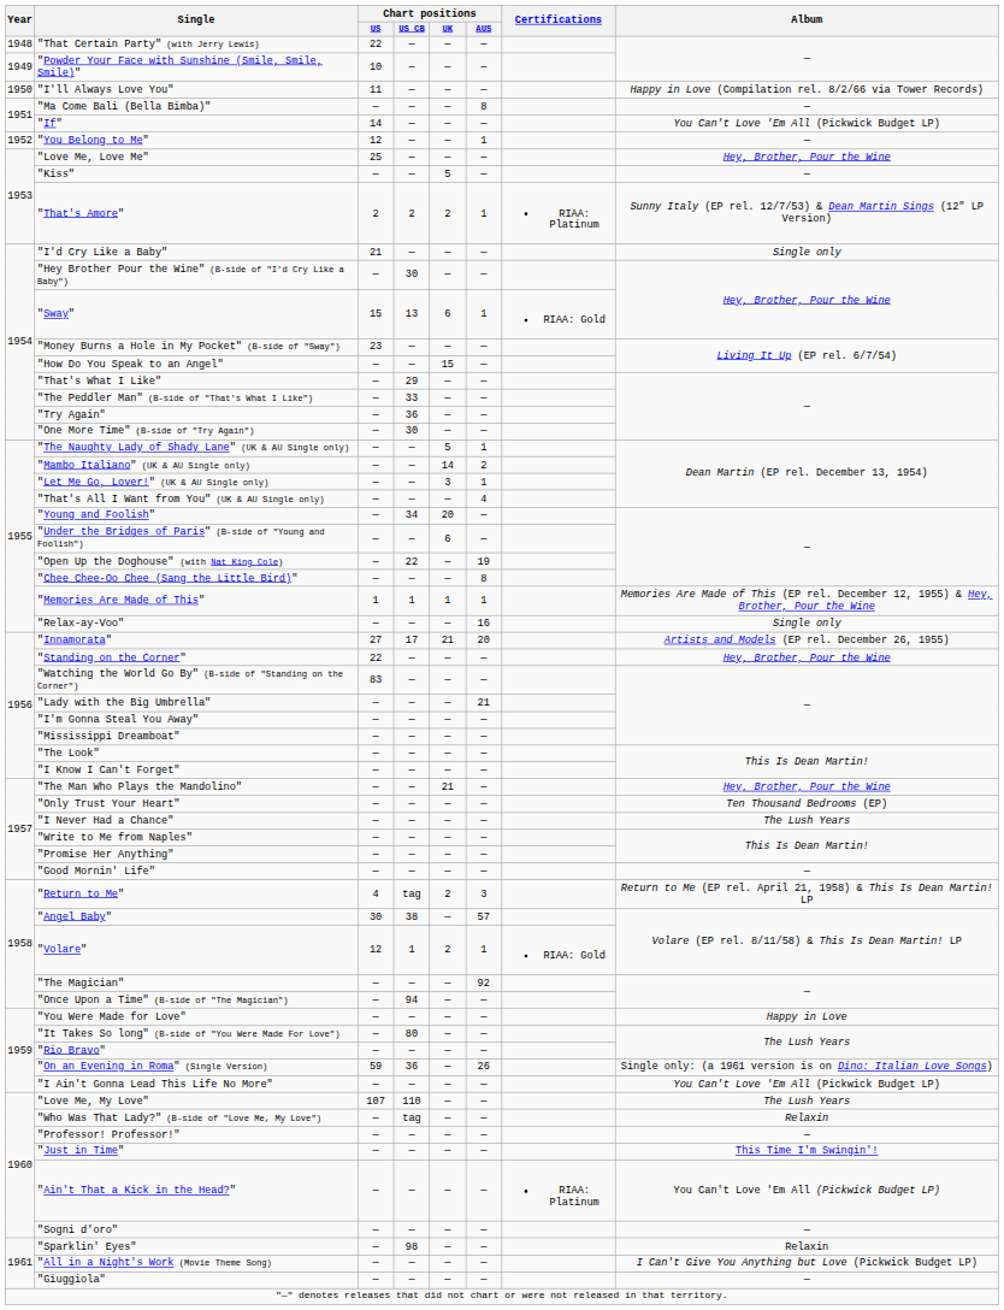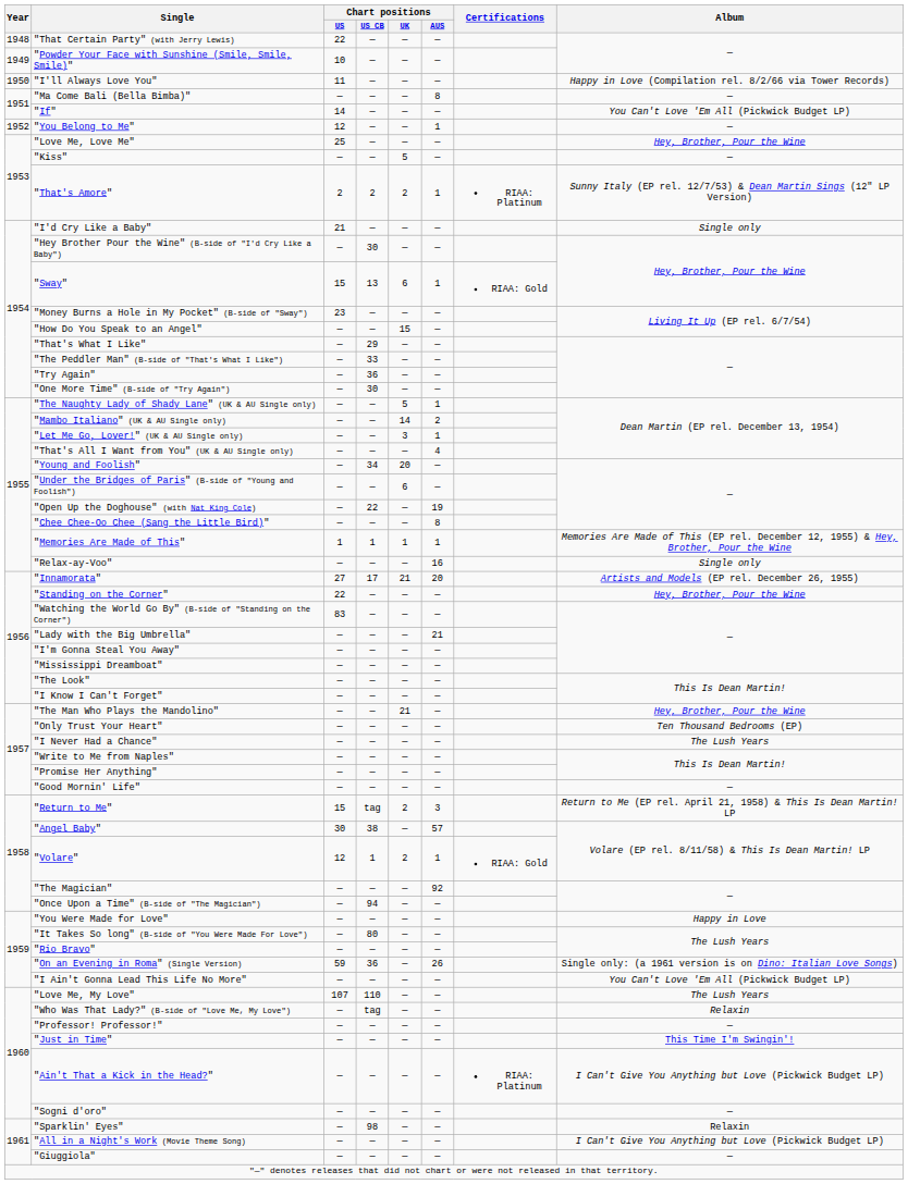 <table class="wikitable" style="text-align:center;">
 <tr>
 <th rowspan="2">Year</th>
 <th rowspan="2" width="400">Single</th>
 <th colspan="4">Chart positions</th>
 <th rowspan="2"><a href='#'>Certifications</a><br></th>
 <th rowspan="2">Album</th>
 </tr>
 <tr style="font-size:smaller;">
 <th width="40"><a href='#'>US</a><br></th>
 <th width="40"><a href='#'>US CB</a><br></th>
 <th width="40"><a href='#'>UK</a><br></th>
 <th width="40"><a href='#'>AUS</a><br></th>
 </tr>
 <tr>
 <td>1948</td>
 <td align="left">"That Certain Party"<small> (with Jerry Lewis)</small></td>
 <td>22</td>
 <td>—</td>
 <td>—</td>
 <td>—</td>
 <td></td>
 <td rowspan="2" align="center">—</td>
 </tr>
 <tr>
 <td>1949</td>
 <td align="left">"<a href='#'>Powder Your Face with Sunshine (Smile, Smile, Smile)</a>"</td>
 <td>10</td>
 <td>—</td>
 <td>—</td>
 <td>—</td>
 <td></td>
 </tr>
 <tr>
 <td>1950</td>
 <td align="left">"I'll Always Love You"</td>
 <td>11</td>
 <td>—</td>
 <td>—</td>
 <td>—</td>
 <td></td>
 <td rowspan="1" align="center"><em>Happy in Love</em> (Compilation rel. 8/2/66 via Tower Records)</td>
 </tr>
 <tr>
 <td rowspan="2">1951</td>
 <td align="left">"Ma Come Bali (Bella Bimba)"</td>
 <td>—</td>
 <td>—</td>
 <td>—</td>
 <td>8</td>
 <td></td>
 <td rowspan="1" align="center">—</td>
 </tr>
 <tr>
 <td align="left">"<a href='#'>If</a>"</td>
 <td>14</td>
 <td>—</td>
 <td>—</td>
 <td>—</td>
 <td></td>
 <td rowspan="1" align="center"><em>You Can't Love 'Em All</em> (Pickwick Budget LP)</td>
 </tr>
 <tr>
 <td>1952</td>
 <td align="left">"<a href='#'>You Belong to Me</a>"</td>
 <td>12</td>
 <td>—</td>
 <td>—</td>
 <td>1</td>
 <td></td>
 <td rowspan="1" align="center">—</td>
 </tr>
 <tr>
 <td rowspan="3">1953</td>
 <td align="left">"Love Me, Love Me"</td>
 <td>25</td>
 <td>—</td>
 <td>—</td>
 <td>—</td>
 <td></td>
 <td rowspan="1" align="center"><em><a href='#'>Hey, Brother, Pour the Wine</a></em></td>
 </tr>
 <tr>
 <td align="left">"Kiss"</td>
 <td>—</td>
 <td>—</td>
 <td>5</td>
 <td>—</td>
 <td></td>
 <td rowspan="1" align="center">—</td>
 </tr>
 <tr>
 <td align="left">"<a href='#'>That's Amore</a>"</td>
 <td>2</td>
 <td>2</td>
 <td>2</td>
 <td>1</td>
 <td><br><ul><li>RIAA: Platinum</li></ul></td>
 <td rowspan="1" align="center"><em>Sunny Italy</em> (EP rel. 12/7/53) & <em><a href='#'>Dean Martin Sings</a></em> (12" LP Version)</td>
 </tr>
 <tr>
 <td rowspan="9">1954</td>
 <td align="left">"I'd Cry Like a Baby"</td>
 <td>21</td>
 <td>—</td>
 <td>—</td>
 <td>—</td>
 <td></td>
 <td rowspan="1" align="center"><em>Single only</em></td>
 </tr>
 <tr>
 <td align="left">"Hey Brother Pour the Wine"<small> (B-side of "I'd Cry Like a Baby")</small></td>
 <td>—</td>
 <td>30</td>
 <td>—</td>
 <td>—</td>
 <td></td>
 <td rowspan="2" align="center"><em><a href='#'>Hey, Brother, Pour the Wine</a></em></td>
 </tr>
 <tr>
 <td align="left">"<a href='#'>Sway</a>"</td>
 <td>15</td>
 <td>13</td>
 <td>6</td>
 <td>1</td>
 <td><br><ul><li>RIAA: Gold</li></ul></td>
 </tr>
 <tr>
 <td align="left">"Money Burns a Hole in My Pocket"<small> (B-side of "Sway")</small></td>
 <td>23</td>
 <td>—</td>
 <td>—</td>
 <td>—</td>
 <td></td>
 <td rowspan="2" align="center"><em><a href='#'>Living It Up</a></em> (EP rel. 6/7/54)</td>
 </tr>
 <tr>
 <td align="left">"How Do You Speak to an Angel"</td>
 <td>—</td>
 <td>—</td>
 <td>15</td>
 <td>—</td>
 <td></td>
 </tr>
 <tr>
 <td align="left">"That's What I Like"</td>
 <td>—</td>
 <td>29</td>
 <td>—</td>
 <td>—</td>
 <td></td>
 <td rowspan="4" align="center">—</td>
 </tr>
 <tr>
 <td align="left">"The Peddler Man"<small> (B-side of "That's What I Like")</small></td>
 <td>—</td>
 <td>33</td>
 <td>—</td>
 <td>—</td>
 <td></td>
 </tr>
 <tr>
 <td align="left">"Try Again"</td>
 <td>—</td>
 <td>36</td>
 <td>—</td>
 <td>—</td>
 <td></td>
 </tr>
 <tr>
 <td align="left">"One More Time"<small> (B-side of "Try Again")</small></td>
 <td>—</td>
 <td>30</td>
 <td>—</td>
 <td>—</td>
 <td></td>
 </tr>
 <tr>
 <td rowspan="10">1955</td>
 <td align="left">"<a href='#'>The Naughty Lady of Shady Lane</a>"<small> (UK & AU Single only)</small></td>
 <td>—</td>
 <td>—</td>
 <td>5</td>
 <td>1</td>
 <td></td>
 <td rowspan="4" align="center"><em>Dean Martin</em> (EP rel. December 13, 1954)</td>
 </tr>
 <tr>
 <td align="left">"<a href='#'>Mambo Italiano</a>"<small> (UK & AU Single only)</small></td>
 <td>—</td>
 <td>—</td>
 <td>14</td>
 <td>2</td>
 <td></td>
 </tr>
 <tr>
 <td align="left">"<a href='#'>Let Me Go, Lover!</a>"<small> (UK & AU Single only)</small></td>
 <td>—</td>
 <td>—</td>
 <td>3</td>
 <td>1</td>
 <td></td>
 </tr>
 <tr>
 <td align="left">"That's All I Want from You"<small> (UK & AU Single only)</small></td>
 <td>—</td>
 <td>—</td>
 <td>—</td>
 <td>4</td>
 <td></td>
 </tr>
 <tr>
 <td align="left">"<a href='#'>Young and Foolish</a>"</td>
 <td>—</td>
 <td>34</td>
 <td>20</td>
 <td>—</td>
 <td></td>
 <td rowspan="4" align="center">—</td>
 </tr>
 <tr>
 <td align="left">"<a href='#'>Under the Bridges of Paris</a>"<small> (B-side of "Young and Foolish")</small></td>
 <td>—</td>
 <td>—</td>
 <td>6</td>
 <td>—</td>
 <td></td>
 </tr>
 <tr>
 <td align="left">"Open Up the Doghouse" <small> (with <a href='#'>Nat King Cole</a>)</small></td>
 <td>—</td>
 <td>22</td>
 <td>—</td>
 <td>19</td>
 <td></td>
 </tr>
 <tr>
 <td align="left">"<a href='#'>Chee Chee-Oo Chee (Sang the Little Bird)</a>"</td>
 <td>—</td>
 <td>—</td>
 <td>—</td>
 <td>8</td>
 <td></td>
 </tr>
 <tr>
 <td align="left">"<a href='#'>Memories Are Made of This</a>"</td>
 <td>1</td>
 <td>1</td>
 <td>1</td>
 <td>1</td>
 <td></td>
 <td rowspan="1" align="center"><em>Memories Are Made of This</em> (EP rel. December 12, 1955) & <em><a href='#'>Hey, Brother, Pour the Wine</a></em></td>
 </tr>
 <tr>
 <td align="left">"Relax-ay-Voo"</td>
 <td>—</td>
 <td>—</td>
 <td>—</td>
 <td>16</td>
 <td></td>
 <td rowspan="1" align="center"><em>Single only</em></td>
 </tr>
 <tr>
 <td rowspan="8">1956</td>
 <td align="left">"<a href='#'>Innamorata</a>"</td>
 <td>27</td>
 <td>17</td>
 <td>21</td>
 <td>20</td>
 <td></td>
 <td rowspan="1" align="center"><em><a href='#'>Artists and Models</a></em> (EP rel. December 26, 1955)</td>
 </tr>
 <tr>
 <td align="left">"<a href='#'>Standing on the Corner</a>"</td>
 <td>22</td>
 <td>—</td>
 <td>—</td>
 <td>—</td>
 <td></td>
 <td rowspan="1" align="center"><em><a href='#'>Hey, Brother, Pour the Wine</a></em></td>
 </tr>
 <tr>
 <td align="left">"Watching the World Go By"<small> (B-side of "Standing on the Corner")</small></td>
 <td>83</td>
 <td>—</td>
 <td>—</td>
 <td>—</td>
 <td></td>
 <td rowspan="4" align="center">—</td>
 </tr>
 <tr>
 <td align="left">"Lady with the Big Umbrella"</td>
 <td>—</td>
 <td>—</td>
 <td>—</td>
 <td>21</td>
 <td></td>
 </tr>
 <tr>
 <td align="left">"I'm Gonna Steal You Away"</td>
 <td>—</td>
 <td>—</td>
 <td>—</td>
 <td>—</td>
 <td></td>
 </tr>
 <tr>
 <td align="left">"Mississippi Dreamboat"</td>
 <td>—</td>
 <td>—</td>
 <td>—</td>
 <td>—</td>
 <td></td>
 </tr>
 <tr>
 <td align="left">"The Look"</td>
 <td>—</td>
 <td>—</td>
 <td>—</td>
 <td>—</td>
 <td></td>
 <td rowspan="2" align="center"><em>This Is Dean Martin!</em></td>
 </tr>
 <tr>
 <td align="left">"I Know I Can't Forget"</td>
 <td>—</td>
 <td>—</td>
 <td>—</td>
 <td>—</td>
 <td></td>
 </tr>
 <tr>
 <td rowspan="6">1957</td>
 <td align="left">"The Man Who Plays the Mandolino"</td>
 <td>—</td>
 <td>—</td>
 <td>21</td>
 <td>—</td>
 <td></td>
 <td rowspan="1" align="center"><em><a href='#'>Hey, Brother, Pour the Wine</a></em></td>
 </tr>
 <tr>
 <td align="left">"Only Trust Your Heart"</td>
 <td>—</td>
 <td>—</td>
 <td>—</td>
 <td>—</td>
 <td></td>
 <td rowspan="1" align="center"><em>Ten Thousand Bedrooms</em> (EP)</td>
 </tr>
 <tr>
 <td align="left">"I Never Had a Chance"</td>
 <td>—</td>
 <td>—</td>
 <td>—</td>
 <td>—</td>
 <td></td>
 <td rowspan="1" align="center"><em>The Lush Years</em></td>
 </tr>
 <tr>
 <td align="left">"Write to Me from Naples"</td>
 <td>—</td>
 <td>—</td>
 <td>—</td>
 <td>—</td>
 <td></td>
 <td rowspan="2" align="center"><em>This Is Dean Martin!</em></td>
 </tr>
 <tr>
 <td align="left">"Promise Her Anything"</td>
 <td>—</td>
 <td>—</td>
 <td>—</td>
 <td>—</td>
 <td></td>
 </tr>
 <tr>
 <td align="left">"Good Mornin' Life"</td>
 <td>—</td>
 <td>—</td>
 <td>—</td>
 <td>—</td>
 <td></td>
 <td rowspan="1" align="center">—</td>
 </tr>
 <tr>
 <td rowspan="5">1958</td>
 <td align="left">"<a href='#'>Return to Me</a>"</td>
-<td>4</td>
+<td>15</td>
 <td>tag</td>
 <td>2</td>
 <td>3</td>
 <td></td>
 <td rowspan="1" align="center"><em>Return to Me</em> (EP rel. April 21, 1958) & <em>This Is Dean Martin!</em> LP</td>
 </tr>
 <tr>
 <td align="left">"<a href='#'>Angel Baby</a>"</td>
 <td>30</td>
 <td>38</td>
 <td>—</td>
 <td>57</td>
 <td></td>
 <td rowspan="2" align="center"><em>Volare</em> (EP rel. 8/11/58) & <em>This Is Dean Martin!</em> LP</td>
 </tr>
 <tr>
 <td align="left">"<a href='#'>Volare</a>"</td>
 <td>12</td>
 <td>1</td>
 <td>2</td>
 <td>1</td>
 <td><br><ul><li>RIAA: Gold</li></ul></td>
 </tr>
 <tr>
 <td align="left">"The Magician"</td>
 <td>—</td>
 <td>—</td>
 <td>—</td>
 <td>92</td>
 <td></td>
 <td rowspan="2" align="center">—</td>
 </tr>
 <tr>
 <td align="left">"Once Upon a Time"<small> (B-side of "The Magician")</small></td>
 <td>—</td>
 <td>94</td>
 <td>—</td>
 <td>—</td>
 <td></td>
 </tr>
 <tr>
 <td rowspan="5">1959</td>
 <td align="left">"You Were Made for Love"</td>
 <td>—</td>
 <td>—</td>
 <td>—</td>
 <td>—</td>
 <td></td>
 <td rowspan="1" align="center"><em>Happy in Love</em></td>
 </tr>
 <tr>
 <td align="left">"It Takes So long"<small> (B-side of "You Were Made For Love")</small></td>
 <td>—</td>
 <td>80</td>
 <td>—</td>
 <td>—</td>
 <td></td>
 <td rowspan="2" align="center"><em>The Lush Years</em></td>
 </tr>
 <tr>
 <td align="left">"<a href='#'>Rio Bravo</a>"</td>
 <td>—</td>
 <td>—</td>
 <td>—</td>
 <td>—</td>
 <td></td>
 </tr>
 <tr>
 <td align="left">"<a href='#'>On an Evening in Roma</a>"<small> (Single Version)</small></td>
 <td>59</td>
 <td>36</td>
 <td>—</td>
 <td>26</td>
 <td></td>
 <td rowspan="1" align="center">Single only: (a 1961 version is on <em><a href='#'>Dino: Italian Love Songs</a></em>)</td>
 </tr>
 <tr>
 <td align="left">"I Ain't Gonna Lead This Life No More"</td>
 <td>—</td>
 <td>—</td>
 <td>—</td>
 <td>—</td>
 <td></td>
 <td rowspan="1" align="center"><em>You Can't Love 'Em All</em> (Pickwick Budget LP)</td>
 </tr>
 <tr>
 <td rowspan="6">1960</td>
 <td align="left">"Love Me, My Love"</td>
 <td>107</td>
 <td>110</td>
 <td>—</td>
 <td>—</td>
 <td></td>
 <td rowspan="1" align="center"><em>The Lush Years</em></td>
 </tr>
 <tr>
 <td align="left">"Who Was That Lady?"<small> (B-side of "Love Me, My Love")</small></td>
 <td>—</td>
 <td>tag</td>
 <td>—</td>
 <td>—</td>
 <td></td>
 <td rowspan="1" align="center"><em>Relaxin<strong></td>
 </tr>
 <tr>
 <td align="left">"Professor! Professor!"</td>
 <td>—</td>
 <td>—</td>
 <td>—</td>
 <td>—</td>
 <td></td>
 <td rowspan="1" align="center">—</td>
 </tr>
 <tr>
 <td align="left">"<a href='#'>Just in Time</a>"</td>
 <td>—</td>
 <td>—</td>
 <td>—</td>
 <td>—</td>
 <td></td>
 <td rowspan="1" align="center"></em><a href='#'>This Time I'm Swingin'!</a><em></td>
 </tr>
 <tr>
 <td align="left">"<a href='#'>Ain't That a Kick in the Head?</a>"</td>
 <td>—</td>
 <td>—</td>
 <td>—</td>
 <td>—</td>
 <td><br><ul><li>RIAA: Platinum</li></ul></td>
-<td rowspan="1" align="center"></em>You Can't Love 'Em All<em> (Pickwick Budget LP)</td>
+<td rowspan="1" align="center"><em>I Can't Give You Anything but Love</em> (Pickwick Budget LP)</td>
 </tr>
 <tr>
 <td align="left">"Sogni d'oro"</td>
 <td>—</td>
 <td>—</td>
 <td>—</td>
 <td>—</td>
 <td></td>
 <td rowspan="1" align="center">—</td>
 </tr>
 <tr>
 <td rowspan="3">1961</td>
 <td align="left">"Sparklin' Eyes"</td>
 <td>—</td>
 <td>98</td>
 <td>—</td>
 <td>—</td>
 <td></td>
 <td rowspan="1" align="center"></em>Relaxin</strong></td>
 </tr>
 <tr>
 <td align="left">"<a href='#'>All in a Night's Work</a><small> (Movie Theme Song)</small></td>
 <td>—</td>
 <td>—</td>
 <td>—</td>
 <td>—</td>
 <td></td>
 <td rowspan="1" align="center"><em>I Can't Give You Anything but Love</em> (Pickwick Budget LP)</td>
 </tr>
 <tr>
 <td align="left">"Giuggiola"</td>
 <td>—</td>
 <td>—</td>
 <td>—</td>
 <td>—</td>
 <td></td>
 <td rowspan="1" align="center">—</td>
 </tr>
 <tr>
 <td colspan="8" style="text-align:center; font-size:9pt;">"—" denotes releases that did not chart or were not released in that territory.</td>
 </tr>
 </table>
